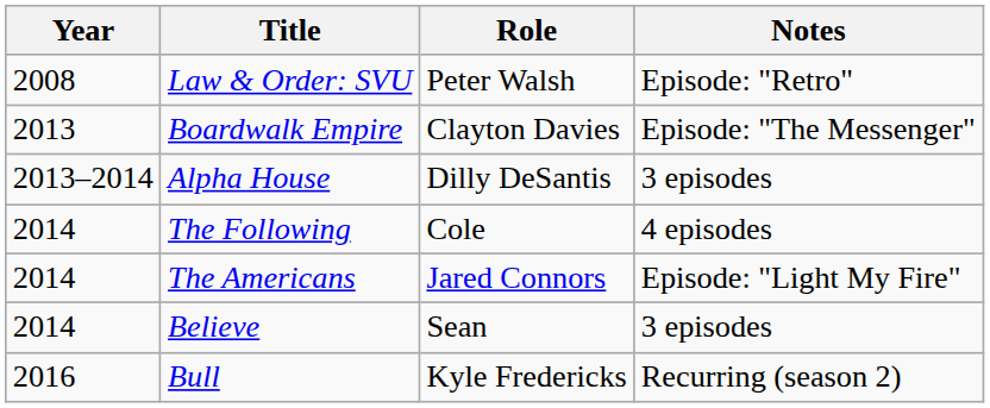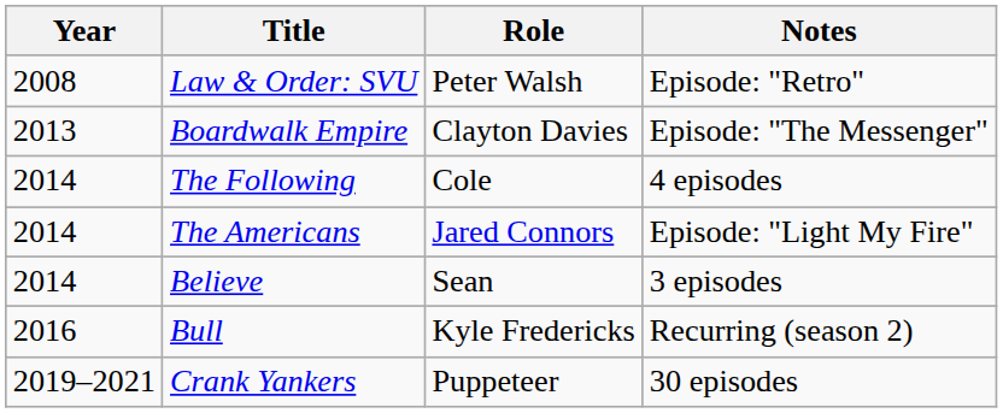 <table class="wikitable sortable">
 <tr>
 <th>Year</th>
 <th>Title</th>
 <th>Role</th>
 <th>Notes</th>
 </tr>
 <tr>
 <td>2008</td>
 <td><em><a href='#'>Law & Order: SVU</a></em></td>
 <td>Peter Walsh</td>
 <td>Episode: "Retro"</td>
 </tr>
 <tr>
 <td>2013</td>
 <td><em><a href='#'>Boardwalk Empire</a></em></td>
 <td>Clayton Davies</td>
 <td>Episode: "The Messenger"</td>
-</tr>
-<tr>
-<td>2013–2014</td>
-<td><em><a href='#'>Alpha House</a></em></td>
-<td>Dilly DeSantis</td>
-<td>3 episodes</td>
 </tr>
 <tr>
 <td>2014</td>
 <td data-sort-value="Following, The"><em><a href='#'>The Following</a></em></td>
 <td>Cole</td>
 <td>4 episodes</td>
 </tr>
 <tr>
 <td>2014</td>
 <td data-sort-value="Americans, The"><em><a href='#'>The Americans</a></em></td>
 <td><a href='#'>Jared Connors</a></td>
 <td>Episode: "Light My Fire"</td>
 </tr>
 <tr>
 <td>2014</td>
 <td><em><a href='#'>Believe</a></em></td>
 <td>Sean</td>
 <td>3 episodes</td>
 </tr>
 <tr>
 <td>2016</td>
 <td><em><a href='#'>Bull</a></em></td>
 <td>Kyle Fredericks</td>
 <td>Recurring (season 2)</td>
 </tr>
+<tr>
+<td>2019–2021</td>
+<td><em><a href='#'>Crank Yankers</a></em></td>
+<td>Puppeteer</td>
+<td>30 episodes</td>
+</tr>
 </table>
